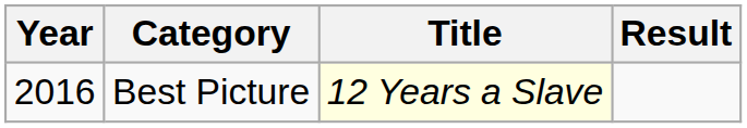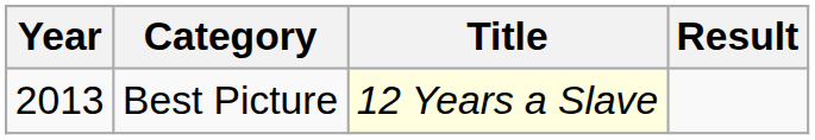 <table class="wikitable" style="font-size: 100%">
 <tr>
 <th>Year</th>
 <th>Category</th>
 <th>Title</th>
 <th>Result</th>
 </tr>
 <tr>
-<td style="text-align:center;">2016</td>
+<td style="text-align:center;">2013</td>
 <td>Best Picture</td>
 <td style="background: lightyellow;"><em>12 Years a Slave</em></td>
 <td></td>
 </tr>
 </table>
